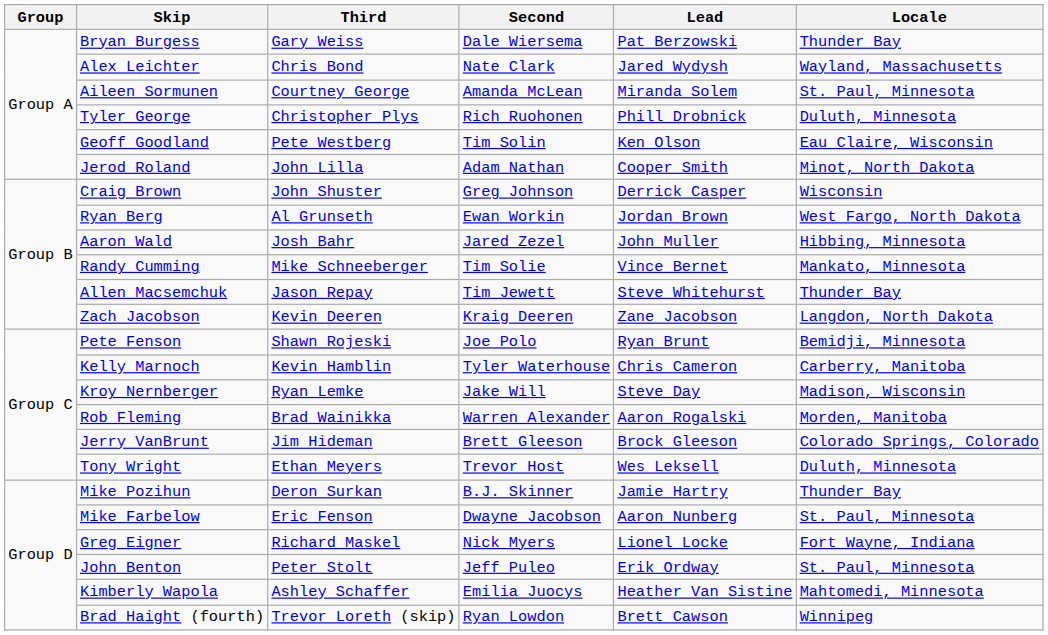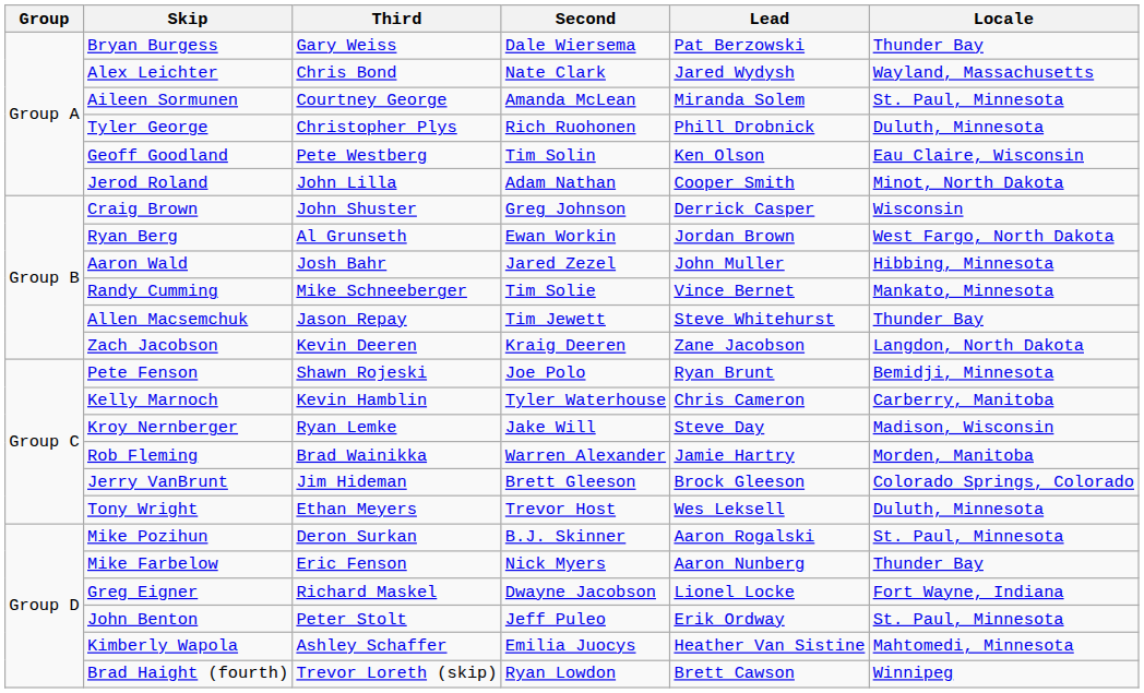 <table class="wikitable">
 <tr>
 <th>Group</th>
 <th>Skip</th>
 <th>Third</th>
 <th>Second</th>
 <th>Lead</th>
 <th>Locale</th>
 </tr>
 <tr>
 <td rowspan=6>Group A</td>
 <td><a href='#'>Bryan Burgess</a></td>
 <td><a href='#'>Gary Weiss</a></td>
 <td><a href='#'>Dale Wiersema</a></td>
 <td><a href='#'>Pat Berzowski</a></td>
 <td> <a href='#'>Thunder Bay</a></td>
 </tr>
 <tr>
 <td><a href='#'>Alex Leichter</a></td>
 <td><a href='#'>Chris Bond</a></td>
 <td><a href='#'>Nate Clark</a></td>
 <td><a href='#'>Jared Wydysh</a></td>
 <td> <a href='#'>Wayland, Massachusetts</a></td>
 </tr>
 <tr>
 <td><a href='#'>Aileen Sormunen</a></td>
 <td><a href='#'>Courtney George</a></td>
 <td><a href='#'>Amanda McLean</a></td>
 <td><a href='#'>Miranda Solem</a></td>
 <td> <a href='#'>St. Paul, Minnesota</a></td>
 </tr>
 <tr>
 <td><a href='#'>Tyler George</a></td>
 <td><a href='#'>Christopher Plys</a></td>
 <td><a href='#'>Rich Ruohonen</a></td>
 <td><a href='#'>Phill Drobnick</a></td>
 <td> <a href='#'>Duluth, Minnesota</a></td>
 </tr>
 <tr>
 <td><a href='#'>Geoff Goodland</a></td>
 <td><a href='#'>Pete Westberg</a></td>
 <td><a href='#'>Tim Solin</a></td>
 <td><a href='#'>Ken Olson</a></td>
 <td> <a href='#'>Eau Claire, Wisconsin</a></td>
 </tr>
 <tr>
 <td><a href='#'>Jerod Roland</a></td>
 <td><a href='#'>John Lilla</a></td>
 <td><a href='#'>Adam Nathan</a></td>
 <td><a href='#'>Cooper Smith</a></td>
 <td> <a href='#'>Minot, North Dakota</a></td>
 </tr>
 <tr>
 <td rowspan=6>Group B</td>
 <td><a href='#'>Craig Brown</a></td>
 <td><a href='#'>John Shuster</a></td>
 <td><a href='#'>Greg Johnson</a></td>
 <td><a href='#'>Derrick Casper</a></td>
 <td> <a href='#'>Wisconsin</a></td>
 </tr>
 <tr>
 <td><a href='#'>Ryan Berg</a></td>
 <td><a href='#'>Al Grunseth</a></td>
 <td><a href='#'>Ewan Workin</a></td>
 <td><a href='#'>Jordan Brown</a></td>
 <td> <a href='#'>West Fargo, North Dakota</a></td>
 </tr>
 <tr>
 <td><a href='#'>Aaron Wald</a></td>
 <td><a href='#'>Josh Bahr</a></td>
 <td><a href='#'>Jared Zezel</a></td>
 <td><a href='#'>John Muller</a></td>
 <td> <a href='#'>Hibbing, Minnesota</a></td>
 </tr>
 <tr>
 <td><a href='#'>Randy Cumming</a></td>
 <td><a href='#'>Mike Schneeberger</a></td>
 <td><a href='#'>Tim Solie</a></td>
 <td><a href='#'>Vince Bernet</a></td>
 <td> <a href='#'>Mankato, Minnesota</a></td>
 </tr>
 <tr>
 <td><a href='#'>Allen Macsemchuk</a></td>
 <td><a href='#'>Jason Repay</a></td>
 <td><a href='#'>Tim Jewett</a></td>
 <td><a href='#'>Steve Whitehurst</a></td>
 <td> <a href='#'>Thunder Bay</a></td>
 </tr>
 <tr>
 <td><a href='#'>Zach Jacobson</a></td>
 <td><a href='#'>Kevin Deeren</a></td>
 <td><a href='#'>Kraig Deeren</a></td>
 <td><a href='#'>Zane Jacobson</a></td>
 <td> <a href='#'>Langdon, North Dakota</a></td>
 </tr>
 <tr>
 <td rowspan=6>Group C</td>
 <td><a href='#'>Pete Fenson</a></td>
 <td><a href='#'>Shawn Rojeski</a></td>
 <td><a href='#'>Joe Polo</a></td>
 <td><a href='#'>Ryan Brunt</a></td>
 <td> <a href='#'>Bemidji, Minnesota</a></td>
 </tr>
 <tr>
 <td><a href='#'>Kelly Marnoch</a></td>
 <td><a href='#'>Kevin Hamblin</a></td>
 <td><a href='#'>Tyler Waterhouse</a></td>
 <td><a href='#'>Chris Cameron</a></td>
 <td> <a href='#'>Carberry, Manitoba</a></td>
 </tr>
 <tr>
 <td><a href='#'>Kroy Nernberger</a></td>
 <td><a href='#'>Ryan Lemke</a></td>
 <td><a href='#'>Jake Will</a></td>
 <td><a href='#'>Steve Day</a></td>
 <td> <a href='#'>Madison, Wisconsin</a></td>
 </tr>
 <tr>
 <td><a href='#'>Rob Fleming</a></td>
 <td><a href='#'>Brad Wainikka</a></td>
 <td><a href='#'>Warren Alexander</a></td>
-<td><a href='#'>Aaron Rogalski</a></td>
+<td><a href='#'>Jamie Hartry</a></td>
 <td> <a href='#'>Morden, Manitoba</a></td>
 </tr>
 <tr>
 <td><a href='#'>Jerry VanBrunt</a></td>
 <td><a href='#'>Jim Hideman</a></td>
 <td><a href='#'>Brett Gleeson</a></td>
 <td><a href='#'>Brock Gleeson</a></td>
 <td> <a href='#'>Colorado Springs, Colorado</a></td>
 </tr>
 <tr>
 <td><a href='#'>Tony Wright</a></td>
 <td><a href='#'>Ethan Meyers</a></td>
 <td><a href='#'>Trevor Host</a></td>
 <td><a href='#'>Wes Leksell</a></td>
 <td> <a href='#'>Duluth, Minnesota</a></td>
 </tr>
 <tr>
 <td rowspan=6>Group D</td>
 <td><a href='#'>Mike Pozihun</a></td>
 <td><a href='#'>Deron Surkan</a></td>
 <td><a href='#'>B.J. Skinner</a></td>
-<td><a href='#'>Jamie Hartry</a></td>
-<td> <a href='#'>Thunder Bay</a></td>
+<td><a href='#'>Aaron Rogalski</a></td>
+<td> <a href='#'>St. Paul, Minnesota</a></td>
 </tr>
 <tr>
 <td><a href='#'>Mike Farbelow</a></td>
 <td><a href='#'>Eric Fenson</a></td>
-<td><a href='#'>Dwayne Jacobson</a></td>
+<td><a href='#'>Nick Myers</a></td>
 <td><a href='#'>Aaron Nunberg</a></td>
-<td> <a href='#'>St. Paul, Minnesota</a></td>
+<td> <a href='#'>Thunder Bay</a></td>
 </tr>
 <tr>
 <td><a href='#'>Greg Eigner</a></td>
 <td><a href='#'>Richard Maskel</a></td>
-<td><a href='#'>Nick Myers</a></td>
+<td><a href='#'>Dwayne Jacobson</a></td>
 <td><a href='#'>Lionel Locke</a></td>
 <td> <a href='#'>Fort Wayne, Indiana</a></td>
 </tr>
 <tr>
 <td><a href='#'>John Benton</a></td>
 <td><a href='#'>Peter Stolt</a></td>
 <td><a href='#'>Jeff Puleo</a></td>
 <td><a href='#'>Erik Ordway</a></td>
 <td> <a href='#'>St. Paul, Minnesota</a></td>
 </tr>
 <tr>
 <td><a href='#'>Kimberly Wapola</a></td>
 <td><a href='#'>Ashley Schaffer</a></td>
 <td><a href='#'>Emilia Juocys</a></td>
 <td><a href='#'>Heather Van Sistine</a></td>
 <td> <a href='#'>Mahtomedi, Minnesota</a></td>
 </tr>
 <tr>
 <td><a href='#'>Brad Haight</a> (fourth)</td>
 <td><a href='#'>Trevor Loreth</a> (skip)</td>
 <td><a href='#'>Ryan Lowdon</a></td>
 <td><a href='#'>Brett Cawson</a></td>
 <td> <a href='#'>Winnipeg</a></td>
 </tr>
 </table>
